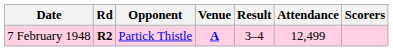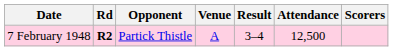 <table class="wikitable sortable" style="font-size:95%; text-align:center">
 <tr>
 <th>Date</th>
 <th>Rd</th>
 <th>Opponent</th>
 <th>Venue</th>
 <th>Result</th>
 <th>Attendance</th>
 <th>Scorers</th>
 </tr>
 <tr bgcolor = "#ffd0e3">
 <td>7 February 1948</td>
 <td><strong>R2</strong></td>
 <td><a href='#'>Partick Thistle</a></td>
-<td><strong><a href='#'>A</a></strong></td>
+<td><a href='#'>A</a></td>
 <td>3–4</td>
-<td>12,499</td>
+<td>12,500</td>
 <td></td>
 </tr>
 </table>
